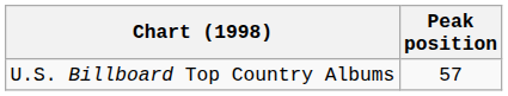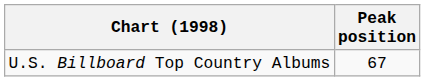 <table class="wikitable">
 <tr>
 <th>Chart (1998)</th>
 <th>Peak<br>position</th>
 </tr>
 <tr>
 <td>U.S. <em>Billboard</em> Top Country Albums</td>
-<td align="center">57</td>
+<td align="center">67</td>
 </tr>
 </table>
